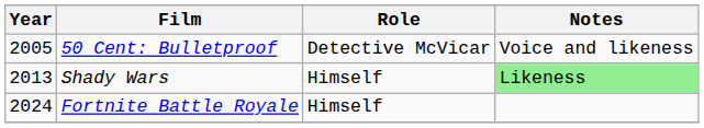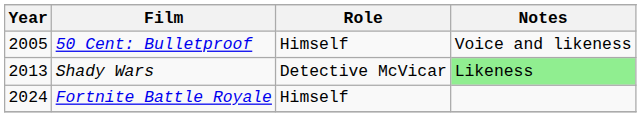 <table class="wikitable">
 <tr>
 </tr>
 <tr>
 <th>Year</th>
 <th>Film</th>
 <th>Role</th>
 <th>Notes</th>
 </tr>
 <tr>
 <td>2005</td>
 <td><em><a href='#'>50 Cent: Bulletproof</a></em></td>
-<td>Detective McVicar</td>
+<td>Himself</td>
 <td>Voice and likeness</td>
 </tr>
 <tr>
 <td>2013</td>
 <td><em>Shady Wars</em></td>
-<td>Himself</td>
+<td>Detective McVicar</td>
 <td style="background: lightgreen;">Likeness</td>
 </tr>
 <tr>
 <td>2024</td>
 <td><em><a href='#'>Fortnite Battle Royale</a></em></td>
 <td>Himself</td>
 <td></td>
 </tr>
 <tr>
 </tr>
 </table>
